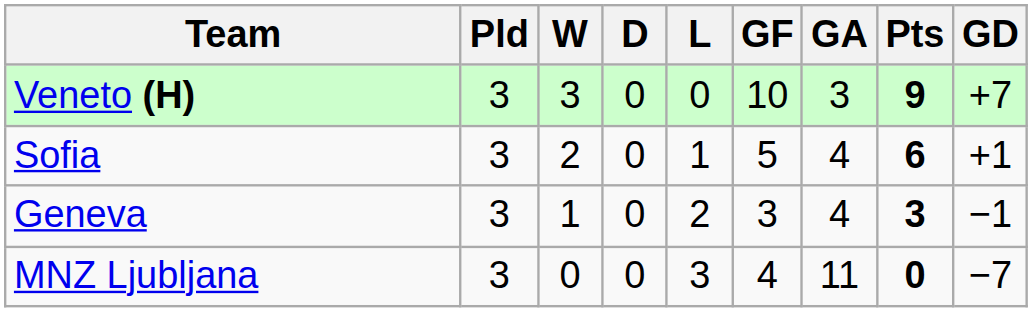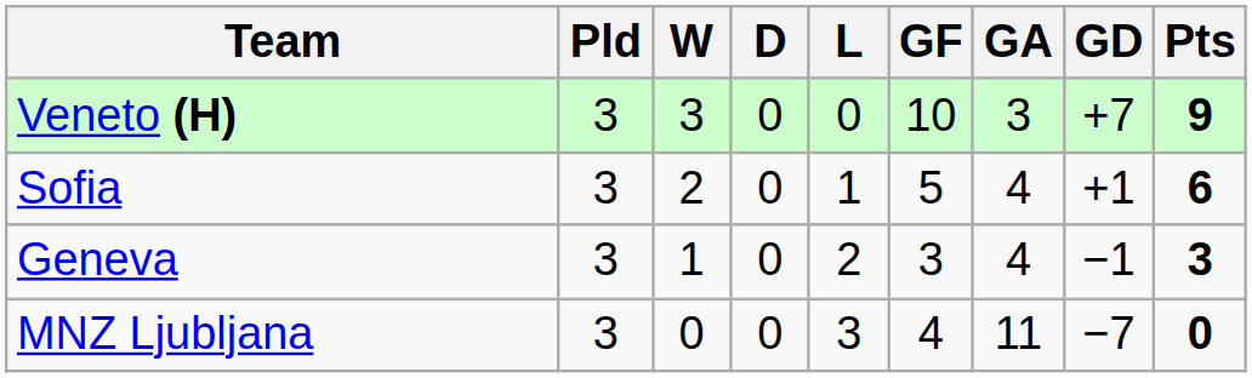 <table class="wikitable" style="text-align:center;">
 <tr>
 <th width=185>Team</th>
 <th width=20 abbr="Played">Pld</th>
 <th width=20 abbr="Won">W</th>
 <th width=20 abbr="Drawn">D</th>
 <th width=20 abbr="Lost">L</th>
 <th width=20 abbr="Goals for">GF</th>
 <th width=20 abbr="Goals against">GA</th>
+<th width=20 abbr="Goal difference">GD</th>
 <th width=20 abbr="Points">Pts</th>
-<th width=20 abbr="Goal difference">GD</th>
 </tr>
 <tr bgcolor=#ccffcc>
 <td align=left> <a href='#'>Veneto</a> <strong>(H)</strong></td>
 <td>3</td>
 <td>3</td>
 <td>0</td>
 <td>0</td>
 <td>10</td>
 <td>3</td>
+<td>+7</td>
 <td><strong>9</strong></td>
-<td>+7</td>
 </tr>
 <tr>
 <td align=left> <a href='#'>Sofia</a></td>
 <td>3</td>
 <td>2</td>
 <td>0</td>
 <td>1</td>
 <td>5</td>
 <td>4</td>
+<td>+1</td>
 <td><strong>6</strong></td>
-<td>+1</td>
 </tr>
 <tr>
 <td align=left> <a href='#'>Geneva</a></td>
 <td>3</td>
 <td>1</td>
 <td>0</td>
 <td>2</td>
 <td>3</td>
 <td>4</td>
+<td>−1</td>
 <td><strong>3</strong></td>
-<td>−1</td>
 </tr>
 <tr>
 <td align=left> <a href='#'>MNZ Ljubljana</a></td>
 <td>3</td>
 <td>0</td>
 <td>0</td>
 <td>3</td>
 <td>4</td>
 <td>11</td>
+<td>−7</td>
 <td><strong>0</strong></td>
-<td>−7</td>
 </tr>
 </table>
